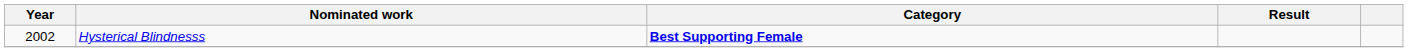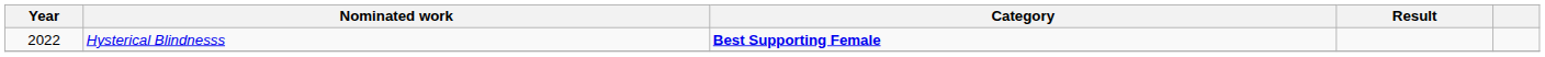 <table class="wikitable" style="width:85%;">
 <tr>
 <th width=5%>Year</th>
 <th style="width:40%;">Nominated work</th>
 <th style="width:40%;">Category</th>
 <th style="width:10%;">Result</th>
 <th width=3%></th>
 </tr>
 <tr>
-<td style="text-align:center;">2002</td>
+<td style="text-align:center;">2022</td>
 <td><em><a href='#'>Hysterical Blindnesss</a></em></td>
 <td><strong><a href='#'>Best Supporting Female</a></strong></td>
 <td></td>
 <td style="text-align:center;"></td>
 </tr>
 <tr>
 </tr>
 </table>
